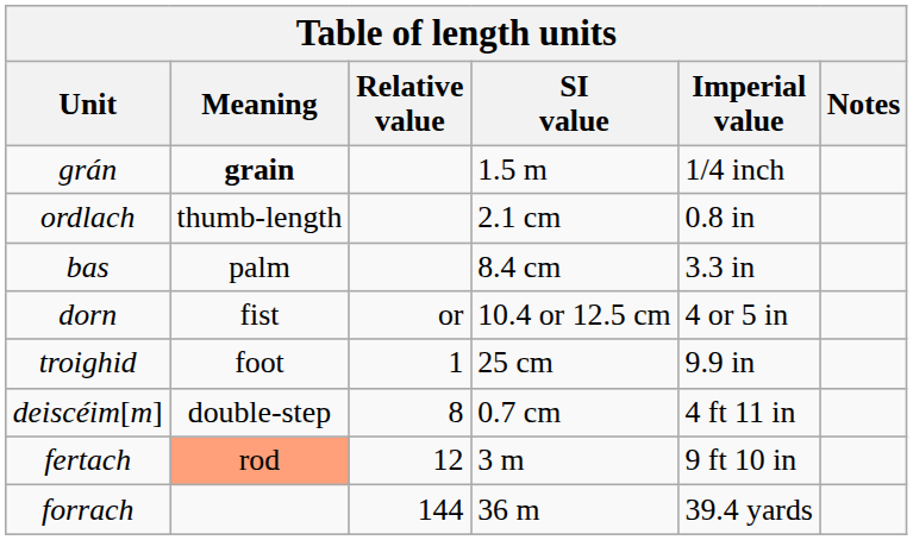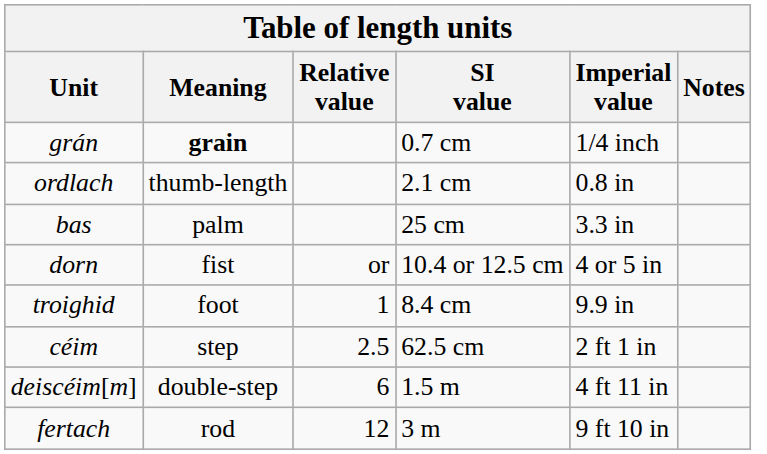 <table class="wikitable">
 <tr>
 <th colspan="6"><big>Table of length units</big></th>
 </tr>
 <tr>
 <th>Unit</th>
 <th>Meaning</th>
 <th>Relative<br>value</th>
 <th>SI<br>value</th>
 <th>Imperial<br>value</th>
 <th>Notes</th>
 </tr>
 <tr>
 <td align=center><em>grán </em></td>
 <td align=center><strong>grain</strong></td>
 <td align=right></td>
-<td align=left>1.5 m</td>
+<td align=left>0.7 cm</td>
 <td align=left>1/4 inch</td>
 <td align=right></td>
 </tr>
 <tr>
 <td align=center><em>ordlach</em></td>
 <td align=center>thumb-length</td>
 <td align=right></td>
 <td align=left>2.1 cm</td>
 <td align=left>0.8 in</td>
 <td align=right></td>
 </tr>
 <tr>
 <td align=center><em>bas</em></td>
 <td align=center>palm</td>
 <td align=right></td>
-<td align=left>8.4 cm</td>
+<td align=left>25 cm</td>
 <td align=left>3.3 in</td>
 <td align=right></td>
 </tr>
 <tr>
 <td align=center><em>dorn</em></td>
 <td align=center>fist</td>
 <td align=right> or </td>
 <td align=left>10.4 or 12.5 cm</td>
 <td align=left>4 or 5 in</td>
 <td align=right></td>
 </tr>
 <tr>
 <td align=center><em>troighid</em></td>
 <td align=center>foot</td>
 <td align=right>1</td>
-<td align=left>25 cm</td>
+<td align=left>8.4 cm</td>
 <td align=left>9.9 in</td>
+<td align=right></td>
+</tr>
+<tr>
+<td align=center><em>céim</em></td>
+<td align=center>step</td>
+<td align=right>2.5</td>
+<td align=left>62.5 cm</td>
+<td align=left>2 ft 1 in</td>
 <td align=right></td>
 </tr>
 <tr>
 <td align=center><em>deiscéim</em>[<em>m</em>]</td>
 <td align=center>double-step</td>
-<td align=right>8</td>
-<td align=left>0.7 cm</td>
+<td align=right>6</td>
+<td align=left>1.5 m</td>
 <td align=left>4 ft 11 in</td>
 <td align=right></td>
 </tr>
 <tr>
 <td align=center><em>fertach</em></td>
-<td align=center style="background: lightsalmon;">rod</td>
+<td align=center>rod</td>
 <td align=right>12</td>
 <td align=left>3 m</td>
 <td align=left>9 ft 10 in</td>
 <td align=right></td>
 </tr>
-<tr>
-<td align=center><em>forrach</em></td>
-<td align=center></td>
-<td align=right>144</td>
-<td align=left>36 m</td>
-<td align=left>39.4 yards</td>
-<td align=right></td>
-</tr>
 </table>
